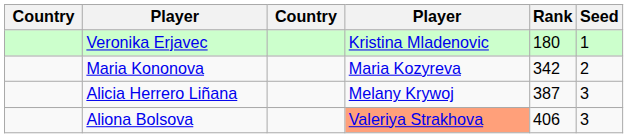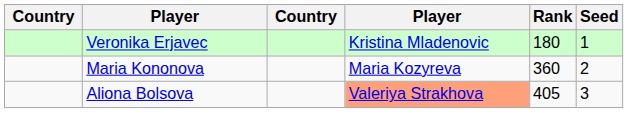 <table class="sortable wikitable">
 <tr>
 <th width="70">Country</th>
 <th width="175">Player</th>
 <th width="70">Country</th>
 <th width="175">Player</th>
 <th>Rank</th>
 <th>Seed</th>
 </tr>
 <tr style="background:#cfc;">
 <td></td>
 <td><a href='#'>Veronika Erjavec</a></td>
 <td></td>
 <td><a href='#'>Kristina Mladenovic</a></td>
 <td>180</td>
 <td>1</td>
 </tr>
 <tr>
 <td></td>
 <td><a href='#'>Maria Kononova</a></td>
 <td></td>
 <td><a href='#'>Maria Kozyreva</a></td>
-<td>342</td>
+<td>360</td>
 <td>2</td>
-</tr>
-<tr>
-<td></td>
-<td><a href='#'>Alicia Herrero Liñana</a></td>
-<td></td>
-<td><a href='#'>Melany Krywoj</a></td>
-<td>387</td>
-<td>3</td>
 </tr>
 <tr>
 <td></td>
 <td><a href='#'>Aliona Bolsova</a></td>
 <td></td>
 <td style="background: lightsalmon;"><a href='#'>Valeriya Strakhova</a></td>
-<td>406</td>
+<td>405</td>
 <td>3</td>
 </tr>
 </table>
